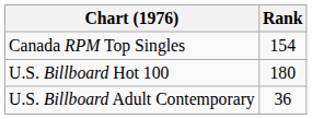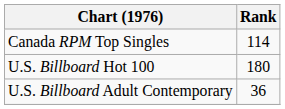 <table class="wikitable sortable">
 <tr>
 <th>Chart (1976)</th>
 <th>Rank</th>
 </tr>
 <tr>
 <td>Canada <em>RPM</em> Top Singles</td>
-<td style="text-align:center;">154</td>
+<td style="text-align:center;">114</td>
 </tr>
 <tr>
 <td>U.S. <em>Billboard</em> Hot 100</td>
 <td style="text-align:center;">180</td>
 </tr>
 <tr>
 <td>U.S. <em>Billboard</em> Adult Contemporary</td>
 <td style="text-align:center;">36</td>
 </tr>
 <tr>
 </tr>
 </table>
